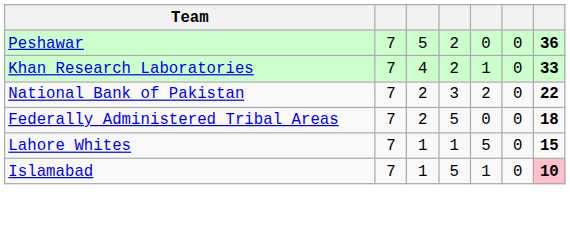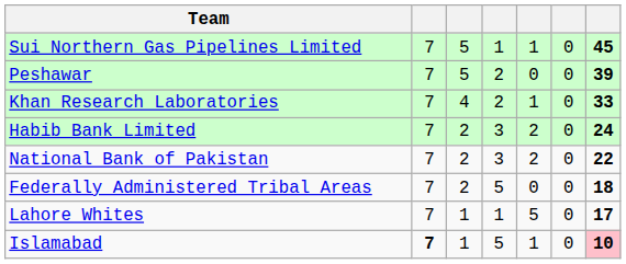 <table class="wikitable" style="text-align:center">
 <tr>
 <th style="width:300px">Team</th>
 <th width="20"></th>
 <th width="20"></th>
 <th width="20"></th>
 <th width="20"></th>
 <th width="20"></th>
 <th width="20"></th>
 </tr>
 <tr style="background:#cfc">
+<td style="text-align:left"><a href='#'>Sui Northern Gas Pipelines Limited</a></td>
+<td>7</td>
+<td>5</td>
+<td>1</td>
+<td>1</td>
+<td>0</td>
+<td><strong>45</strong></td>
+</tr>
+<tr style="background:#cfc">
 <td style="text-align:left"><a href='#'>Peshawar</a></td>
 <td>7</td>
 <td>5</td>
 <td>2</td>
 <td>0</td>
 <td>0</td>
-<td><strong>36</strong></td>
+<td><strong>39</strong></td>
 </tr>
 <tr style="background:#cfc">
 <td style="text-align:left"><a href='#'>Khan Research Laboratories</a></td>
 <td>7</td>
 <td>4</td>
 <td>2</td>
 <td>1</td>
 <td>0</td>
 <td><strong>33</strong></td>
+</tr>
+<tr style="background:#cfc">
+<td style="text-align:left"><a href='#'>Habib Bank Limited</a></td>
+<td>7</td>
+<td>2</td>
+<td>3</td>
+<td>2</td>
+<td>0</td>
+<td><strong>24</strong></td>
 </tr>
 <tr>
 <td style="text-align:left"><a href='#'>National Bank of Pakistan</a></td>
 <td>7</td>
 <td>2</td>
 <td>3</td>
 <td>2</td>
 <td>0</td>
 <td><strong>22</strong></td>
 </tr>
 <tr>
 <td style="text-align:left"><a href='#'>Federally Administered Tribal Areas</a></td>
 <td>7</td>
 <td>2</td>
 <td>5</td>
 <td>0</td>
 <td>0</td>
 <td><strong>18</strong></td>
 </tr>
 <tr>
 <td style="text-align:left"><a href='#'>Lahore Whites</a></td>
 <td>7</td>
 <td>1</td>
 <td>1</td>
 <td>5</td>
 <td>0</td>
-<td><strong>15</strong></td>
+<td><strong>17</strong></td>
 </tr>
 <tr>
 <td style="text-align:left"><a href='#'>Islamabad</a></td>
-<td>7</td>
+<td><strong>7</strong></td>
 <td>1</td>
 <td>5</td>
 <td>1</td>
 <td>0</td>
 <td style="background: pink;"><strong>10</strong></td>
 </tr>
 </table>
